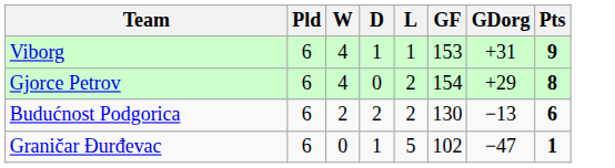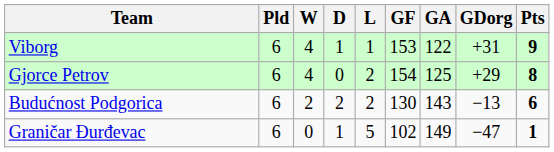 <table class="wikitable" style="text-align:center">
 <tr>
 <th width=220>Team</th>
 <th width=20>Pld</th>
 <th width=20>W</th>
 <th width=20>D</th>
 <th width=20>L</th>
 <th width=20>GF</th>
+<th width=20>GA</th>
 <th width=20>GDorg</th>
 <th width=20>Pts</th>
 </tr>
 <tr bgcolor="#ccffcc">
 <td align="left"> <a href='#'>Viborg</a></td>
 <td>6</td>
 <td>4</td>
 <td>1</td>
 <td>1</td>
 <td>153</td>
+<td>122</td>
 <td>+31</td>
 <td><strong>9</strong></td>
 </tr>
 <tr bgcolor="#ccffcc">
 <td align="left"> <a href='#'>Gjorce Petrov</a></td>
 <td>6</td>
 <td>4</td>
 <td>0</td>
 <td>2</td>
 <td>154</td>
+<td>125</td>
 <td>+29</td>
 <td><strong>8</strong></td>
 </tr>
 <tr>
 <td align="left"> <a href='#'>Budućnost Podgorica</a></td>
 <td>6</td>
 <td>2</td>
 <td>2</td>
 <td>2</td>
 <td>130</td>
+<td>143</td>
 <td>−13</td>
 <td><strong>6</strong></td>
 </tr>
 <tr>
 <td align="left"> <a href='#'>Graničar Đurđevac</a></td>
 <td>6</td>
 <td>0</td>
 <td>1</td>
 <td>5</td>
 <td>102</td>
+<td>149</td>
 <td>−47</td>
 <td><strong>1</strong></td>
 </tr>
 </table>
